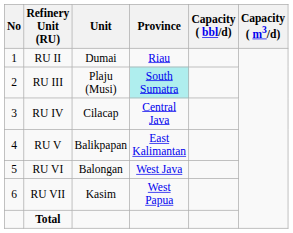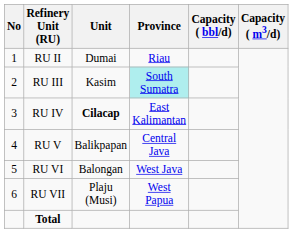 <table class="wikitable" style="text-align:center; width:40%;">
 <tr>
 <th scope="col">No</th>
 <th scope="col">Refinery Unit (RU)</th>
 <th scope="col">Unit</th>
 <th scope="col">Province</th>
 <th scope="col">Capacity <br>( <a href='#'>bbl</a>/d)</th>
 <th scope="col">Capacity <br>( <a href='#'>m<sup>3</sup></a>/d)</th>
 </tr>
 <tr>
 <td>1</td>
 <td>RU II</td>
 <td>Dumai</td>
 <td><a href='#'>Riau</a></td>
 <td></td>
 </tr>
 <tr>
 <td>2</td>
 <td>RU III</td>
-<td>Plaju (Musi)</td>
+<td>Kasim</td>
 <td style="background: paleturquoise;"><a href='#'>South Sumatra</a></td>
 <td></td>
 </tr>
 <tr>
 <td>3</td>
 <td>RU IV</td>
-<td>Cilacap</td>
-<td><a href='#'>Central Java</a></td>
+<td><strong>Cilacap</strong></td>
+<td><a href='#'>East Kalimantan</a></td>
 <td></td>
 </tr>
 <tr>
 <td>4</td>
 <td>RU V</td>
 <td>Balikpapan</td>
-<td><a href='#'>East Kalimantan</a></td>
+<td><a href='#'>Central Java</a></td>
 <td></td>
 </tr>
 <tr>
 <td>5</td>
 <td>RU VI</td>
 <td>Balongan</td>
 <td><a href='#'>West Java</a></td>
 <td></td>
 </tr>
 <tr>
 <td>6</td>
 <td>RU VII</td>
-<td>Kasim</td>
+<td>Plaju (Musi)</td>
 <td><a href='#'>West Papua</a></td>
 <td></td>
 </tr>
 <tr>
 <td></td>
 <td><strong>Total</strong></td>
 <td></td>
 <td></td>
 <td></td>
 </tr>
 </table>
